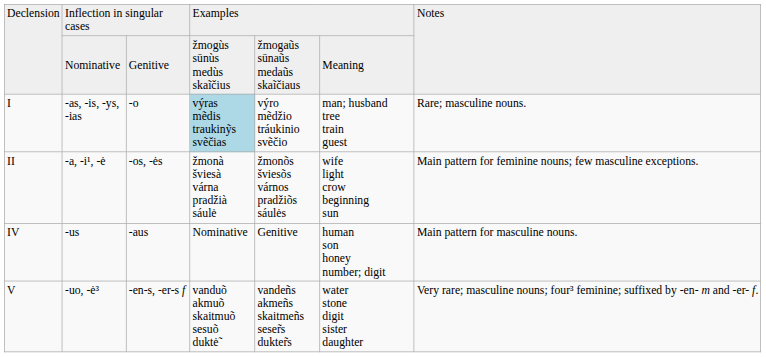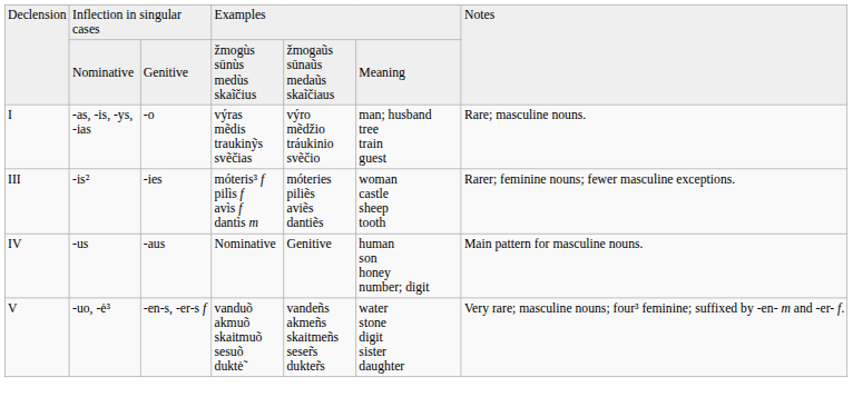 <table class=wikitable style="text-align: left;">
 <tr valign=top style="background: #efefef;">
 <td rowspan=2>Declension</td>
 <td colspan="2">Inflection in singular cases</td>
 <td colspan=3 width="300px">Examples</td>
 <td rowspan=2>Notes</td>
 </tr>
 <tr style="background: #efefef;">
 <td width="80px">Nominative</td>
 <td width="80px">Genitive</td>
 <td>žmogùs<br>sūnùs<br>medùs<br>skaĩčius</td>
 <td>žmogaũs<br>sūnaũs<br>medaũs<br>skaĩčiaus</td>
 <td width="120px">Meaning</td>
 </tr>
 <tr valign=top>
 <td>I</td>
 <td>-as, -is, -ys, -ias</td>
 <td>-o</td>
-<td style="background: lightblue;">výras<br>mẽdis<br>traukinỹs<br>svẽčias</td>
+<td>výras<br>mẽdis<br>traukinỹs<br>svẽčias</td>
 <td>výro<br>mẽdžio<br>tráukinio<br>svẽčio</td>
 <td>man; husband<br>tree<br>train<br>guest</td>
 <td>Rare; masculine nouns.</td>
 </tr>
 <tr valign=top>
-<td>II</td>
-<td>-a, -i¹, -ė</td>
-<td>-os, -ės</td>
-<td>žmonà<br>šviesà<br>várna<br>pradžià<br>sáulė</td>
-<td>žmonõs<br>šviesõs<br>várnos<br>pradžiõs<br>sáulės</td>
-<td>wife<br>light<br>crow<br>beginning<br>sun</td>
-<td>Main pattern for feminine nouns; few masculine exceptions.</td>
+<td>III</td>
+<td>-is²</td>
+<td>-ies</td>
+<td>móteris³ <em>f</em><br>pilìs <em>f</em><br>avìs <em>f</em><br>dantìs <em>m</em></td>
+<td>móteries<br>piliẽs<br>aviẽs<br>dantiẽs</td>
+<td>woman<br>castle<br>sheep<br>tooth</td>
+<td>Rarer; feminine nouns; fewer masculine exceptions.</td>
 </tr>
 <tr valign=top>
 <td>IV</td>
 <td>-us</td>
 <td>-aus</td>
 <td width="80px">Nominative</td>
 <td width="80px">Genitive</td>
 <td>human<br>son<br>honey<br>number; digit</td>
 <td>Main pattern for masculine nouns.</td>
 </tr>
 <tr valign=top>
 <td>V</td>
 <td>-uo, -ė³</td>
 <td>-en-s, -er-s <em>f</em></td>
 <td>vanduõ<br>akmuõ<br>skaitmuõ<br>sesuõ<br>duktė̃</td>
 <td>vandeñs<br>akmeñs<br>skaitmeñs<br>seser̃s<br>dukter̃s</td>
 <td>water<br>stone<br>digit<br>sister<br>daughter</td>
 <td>Very rare; masculine nouns; four³ feminine; suffixed by -en- <em>m</em> and -er- <em>f</em>.</td>
 </tr>
 </table>
